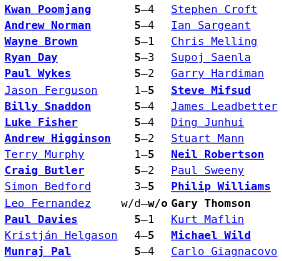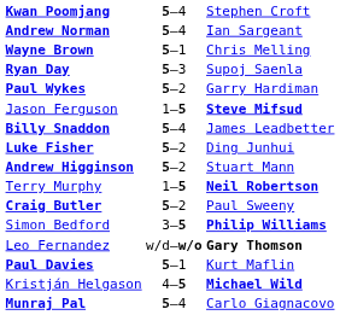 <table>
 <tr>
 <td> <strong><a href='#'>Kwan Poomjang</a></strong></td>
 <td align="center"><strong>5</strong>–4</td>
 <td> <a href='#'>Stephen Croft</a></td>
 </tr>
 <tr>
 <td> <strong><a href='#'>Andrew Norman</a></strong></td>
 <td align="center"><strong>5</strong>–4</td>
 <td> <a href='#'>Ian Sargeant</a></td>
 </tr>
 <tr>
 <td> <strong><a href='#'>Wayne Brown</a></strong></td>
 <td align="center"><strong>5</strong>–1</td>
 <td> <a href='#'>Chris Melling</a></td>
 </tr>
 <tr>
 <td> <strong><a href='#'>Ryan Day</a></strong></td>
 <td align="center"><strong>5</strong>–3</td>
 <td> <a href='#'>Supoj Saenla</a></td>
 </tr>
 <tr>
 <td> <strong><a href='#'>Paul Wykes</a></strong></td>
 <td align="center"><strong>5</strong>–2</td>
 <td> <a href='#'>Garry Hardiman</a></td>
 </tr>
 <tr>
 <td> <a href='#'>Jason Ferguson</a></td>
 <td align="center">1–<strong>5</strong></td>
 <td> <strong><a href='#'>Steve Mifsud</a></strong></td>
 </tr>
 <tr>
 <td> <strong><a href='#'>Billy Snaddon</a></strong></td>
 <td align="center"><strong>5</strong>–4</td>
 <td> <a href='#'>James Leadbetter</a></td>
 </tr>
 <tr>
 <td> <strong><a href='#'>Luke Fisher</a></strong></td>
-<td align="center"><strong>5</strong>–4</td>
+<td align="center"><strong>5</strong>–2</td>
 <td> <a href='#'>Ding Junhui</a></td>
 </tr>
 <tr>
 <td> <strong><a href='#'>Andrew Higginson</a></strong></td>
 <td align="center"><strong>5</strong>–2</td>
 <td> <a href='#'>Stuart Mann</a></td>
 </tr>
 <tr>
 <td> <a href='#'>Terry Murphy</a></td>
 <td align="center">1–<strong>5</strong></td>
 <td> <strong><a href='#'>Neil Robertson</a></strong></td>
 </tr>
 <tr>
 <td> <strong><a href='#'>Craig Butler</a></strong></td>
 <td align="center"><strong>5</strong>–2</td>
 <td> <a href='#'>Paul Sweeny</a></td>
 </tr>
 <tr>
 <td> <a href='#'>Simon Bedford</a></td>
 <td align="center">3–<strong>5</strong></td>
 <td> <strong><a href='#'>Philip Williams</a></strong></td>
 </tr>
 <tr>
 <td> <a href='#'>Leo Fernandez</a></td>
 <td align="center">w/d–<strong>w/o</strong></td>
 <td> <strong>Gary Thomson</strong></td>
 </tr>
 <tr>
 <td> <strong><a href='#'>Paul Davies</a></strong></td>
 <td align="center"><strong>5</strong>–1</td>
 <td> <a href='#'>Kurt Maflin</a></td>
 </tr>
 <tr>
 <td> <a href='#'>Kristján Helgason</a></td>
 <td align="center">4–<strong>5</strong></td>
 <td> <strong><a href='#'>Michael Wild</a></strong></td>
 </tr>
 <tr>
 <td> <strong><a href='#'>Munraj Pal</a></strong></td>
 <td align="center"><strong>5</strong>–4</td>
 <td> <a href='#'>Carlo Giagnacovo</a></td>
 </tr>
 </table>
